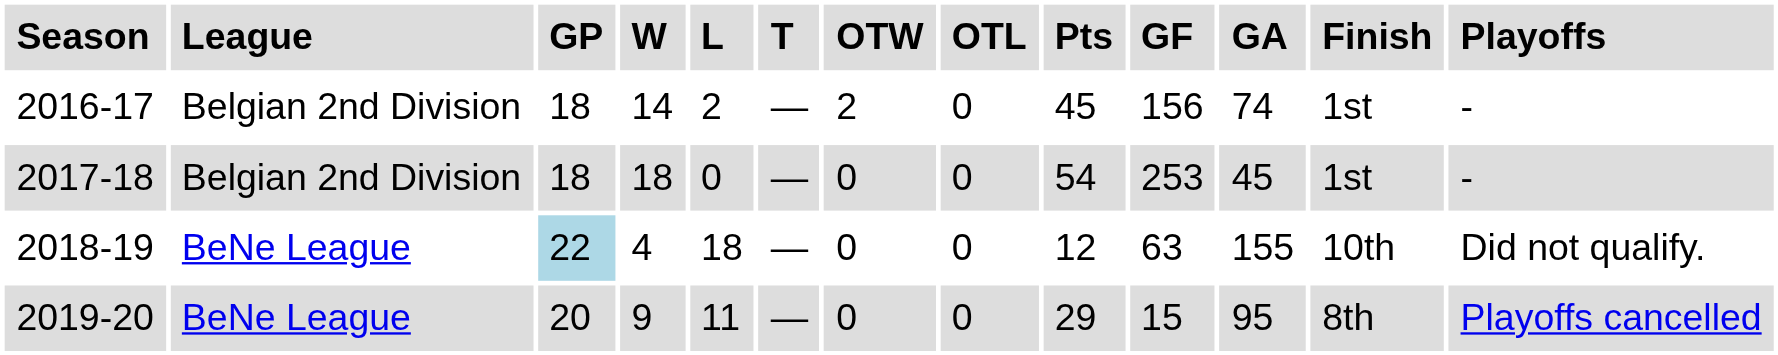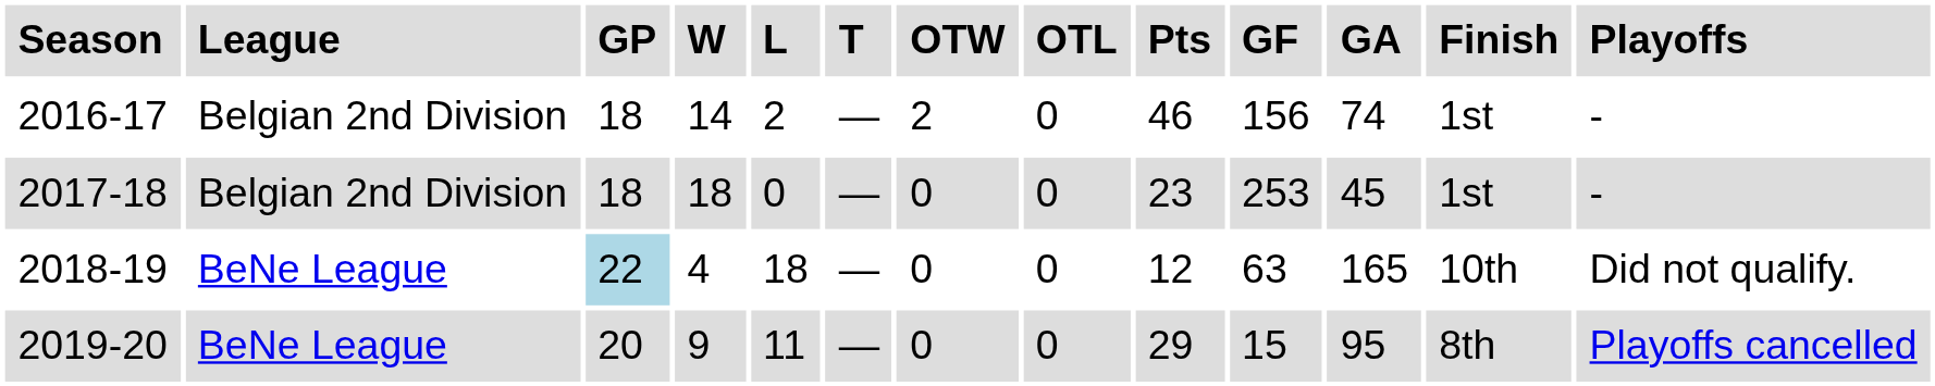 <table cellpadding=5>
 <tr bgcolor="#dddddd">
 <td><strong>Season</strong></td>
 <td><strong>League</strong></td>
 <td><strong>GP</strong></td>
 <td><strong>W</strong></td>
 <td><strong>L</strong></td>
 <td><strong>T</strong></td>
 <td><strong>OTW</strong></td>
 <td><strong>OTL</strong></td>
 <td><strong>Pts</strong></td>
 <td><strong>GF</strong></td>
 <td><strong>GA</strong></td>
 <td><strong>Finish</strong></td>
 <td><strong>Playoffs</strong></td>
 </tr>
 <tr>
 <td>2016-17</td>
 <td>Belgian 2nd Division</td>
 <td>18</td>
 <td>14</td>
 <td>2</td>
 <td>—</td>
 <td>2</td>
 <td>0</td>
-<td>45</td>
+<td>46</td>
 <td>156</td>
 <td>74</td>
 <td>1st</td>
 <td>-</td>
 </tr>
 <tr bgcolor="#dddddd">
 <td>2017-18</td>
 <td>Belgian 2nd Division</td>
 <td>18</td>
 <td>18</td>
 <td>0</td>
 <td>—</td>
 <td>0</td>
 <td>0</td>
-<td>54</td>
+<td>23</td>
 <td>253</td>
 <td>45</td>
 <td>1st</td>
 <td>-</td>
 </tr>
 <tr>
 <td>2018-19</td>
 <td><a href='#'>BeNe League</a></td>
 <td style="background: lightblue;">22</td>
 <td>4</td>
 <td>18</td>
 <td>—</td>
 <td>0</td>
 <td>0</td>
 <td>12</td>
 <td>63</td>
-<td>155</td>
+<td>165</td>
 <td>10th</td>
 <td>Did not qualify.</td>
 </tr>
 <tr bgcolor="#dddddd">
 <td>2019-20</td>
 <td><a href='#'>BeNe League</a></td>
 <td>20</td>
 <td>9</td>
 <td>11</td>
 <td>—</td>
 <td>0</td>
 <td>0</td>
 <td>29</td>
 <td>15</td>
 <td>95</td>
 <td>8th</td>
 <td><a href='#'>Playoffs cancelled</a></td>
 </tr>
 </table>
